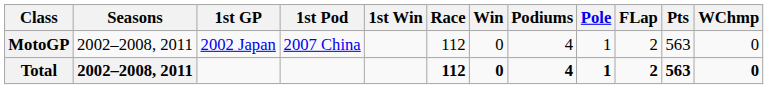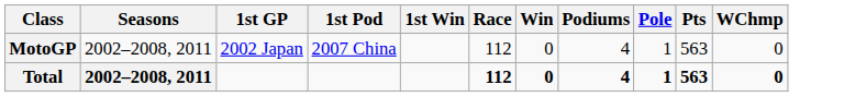 <table class="wikitable">
 <tr>
 <th>Class</th>
 <th>Seasons</th>
 <th>1st GP</th>
 <th>1st Pod</th>
 <th>1st Win</th>
 <th>Race</th>
 <th>Win</th>
 <th>Podiums</th>
 <th><a href='#'>Pole</a></th>
-<th>FLap</th>
 <th>Pts</th>
 <th>WChmp</th>
 </tr>
 <tr style="text-align:right;">
 <th>MotoGP</th>
 <td>2002–2008, 2011</td>
 <td style="text-align:left;"><a href='#'>2002 Japan</a></td>
 <td style="text-align:left;"><a href='#'>2007 China</a></td>
 <td style="text-align:left;"></td>
 <td>112</td>
 <td>0</td>
 <td>4</td>
 <td>1</td>
-<td>2</td>
 <td>563</td>
 <td>0</td>
 </tr>
 <tr style="text-align:right;">
 <th>Total</th>
 <th>2002–2008, 2011</th>
 <td></td>
 <td></td>
 <td></td>
 <td><strong>112</strong></td>
 <td><strong>0</strong></td>
 <td><strong>4</strong></td>
 <td><strong>1</strong></td>
-<td><strong>2</strong></td>
 <td><strong>563</strong></td>
 <td><strong>0</strong></td>
 </tr>
 </table>
